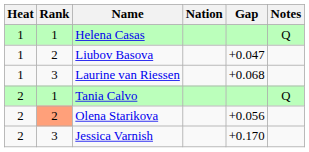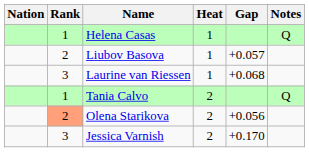 <table class="wikitable sortable" style="text-align:center">
 <tr>
-<th>Heat</th>
+<th>Nation</th>
 <th>Rank</th>
 <th>Name</th>
-<th>Nation</th>
+<th>Heat</th>
 <th>Gap</th>
 <th>Notes</th>
 </tr>
 <tr bgcolor=bbffbb>
-<td>1</td>
+<td align=left></td>
 <td>1</td>
 <td align=left><a href='#'>Helena Casas</a></td>
-<td align=left></td>
+<td>1</td>
 <td></td>
 <td>Q</td>
 </tr>
 <tr>
-<td>1</td>
+<td align=left></td>
 <td>2</td>
 <td align=left><a href='#'>Liubov Basova</a></td>
-<td align=left></td>
-<td>+0.047</td>
+<td>1</td>
+<td>+0.057</td>
 <td></td>
 </tr>
 <tr>
-<td>1</td>
+<td align=left></td>
 <td>3</td>
 <td align=left><a href='#'>Laurine van Riessen</a></td>
-<td align=left></td>
+<td>1</td>
 <td>+0.068</td>
 <td></td>
 </tr>
 <tr bgcolor=bbffbb>
-<td>2</td>
+<td align=left></td>
 <td>1</td>
 <td align=left><a href='#'>Tania Calvo</a></td>
-<td align=left></td>
+<td>2</td>
 <td></td>
 <td>Q</td>
 </tr>
 <tr>
-<td>2</td>
+<td align=left></td>
 <td style="background: lightsalmon;">2</td>
 <td align=left><a href='#'>Olena Starikova</a></td>
-<td align=left></td>
+<td>2</td>
 <td>+0.056</td>
 <td></td>
 </tr>
 <tr>
-<td>2</td>
+<td align=left></td>
 <td>3</td>
 <td align=left><a href='#'>Jessica Varnish</a></td>
-<td align=left></td>
+<td>2</td>
 <td>+0.170</td>
 <td></td>
 </tr>
 </table>
